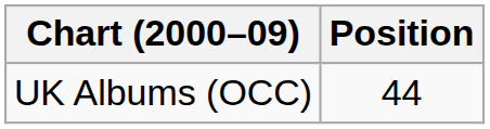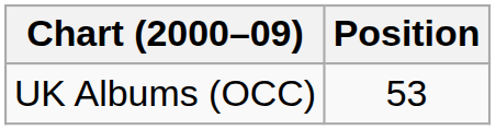 <table class="wikitable sortable">
 <tr>
 <th>Chart (2000–09)</th>
 <th>Position</th>
 </tr>
 <tr>
 <td>UK Albums (OCC)</td>
-<td style="text-align:center;">44</td>
+<td style="text-align:center;">53</td>
 </tr>
 </table>
